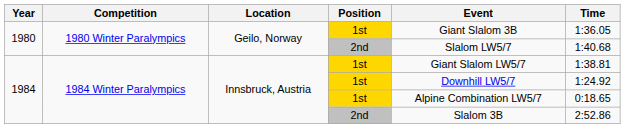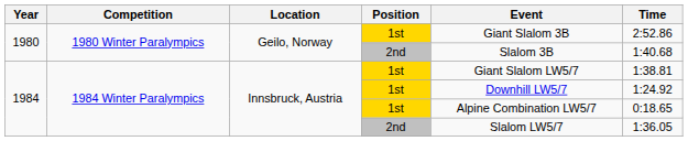 <table class="wikitable" width="65%" style="font-size:90%; text-align:center;">
 <tr>
 <th>Year</th>
 <th>Competition</th>
 <th>Location</th>
 <th>Position</th>
 <th>Event</th>
 <th>Time</th>
 </tr>
 <tr>
 <td rowspan="2">1980</td>
 <td rowspan="2"><a href='#'>1980 Winter Paralympics</a></td>
 <td rowspan="2">Geilo, Norway</td>
 <td bgcolor="gold">1st</td>
 <td>Giant Slalom 3B</td>
-<td>1:36.05</td>
+<td>2:52.86</td>
 </tr>
 <tr>
 <td bgcolor="silver">2nd</td>
-<td>Slalom LW5/7</td>
+<td>Slalom 3B</td>
 <td>1:40.68</td>
 </tr>
 <tr>
 <td rowspan="4">1984</td>
 <td rowspan="4"><a href='#'>1984 Winter Paralympics</a></td>
 <td rowspan="4">Innsbruck, Austria</td>
 <td bgcolor="gold">1st</td>
 <td>Giant Slalom LW5/7</td>
 <td>1:38.81</td>
 </tr>
 <tr>
 <td bgcolor="gold">1st</td>
 <td><a href='#'>Downhill LW5/7</a></td>
 <td>1:24.92</td>
 </tr>
 <tr>
 <td bgcolor="gold">1st</td>
 <td>Alpine Combination LW5/7</td>
 <td>0:18.65</td>
 </tr>
 <tr>
 <td bgcolor="silver">2nd</td>
-<td>Slalom 3B</td>
-<td>2:52.86</td>
+<td>Slalom LW5/7</td>
+<td>1:36.05</td>
 </tr>
 </table>
